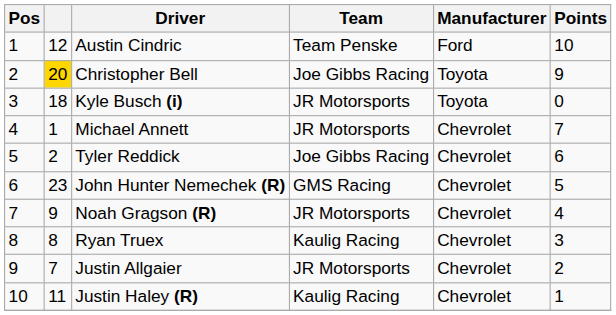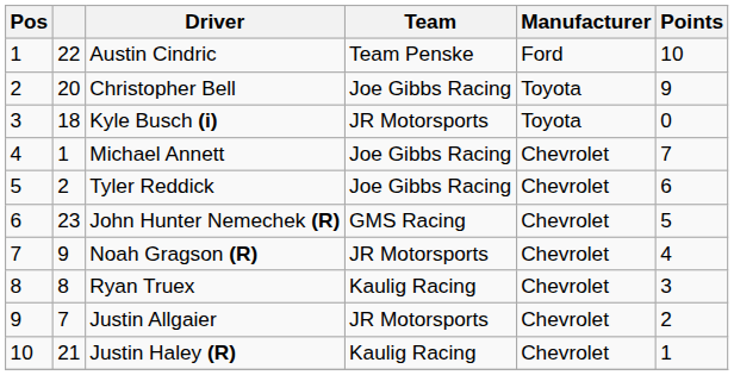 <table class="wikitable" style="font-size:98%">
 <tr>
 <th>Pos</th>
 <th></th>
 <th>Driver</th>
 <th>Team</th>
 <th>Manufacturer</th>
 <th>Points</th>
 </tr>
 <tr>
 <td>1</td>
-<td>12</td>
+<td>22</td>
 <td>Austin Cindric</td>
 <td>Team Penske</td>
 <td>Ford</td>
 <td>10</td>
 </tr>
 <tr>
 <td>2</td>
-<td style="background: gold;">20</td>
+<td>20</td>
 <td>Christopher Bell</td>
 <td>Joe Gibbs Racing</td>
 <td>Toyota</td>
 <td>9</td>
 </tr>
 <tr>
 <td>3</td>
 <td>18</td>
 <td>Kyle Busch <strong>(i)</strong></td>
 <td>JR Motorsports</td>
 <td>Toyota</td>
 <td>0</td>
 </tr>
 <tr>
 <td>4</td>
 <td>1</td>
 <td>Michael Annett</td>
-<td>JR Motorsports</td>
+<td>Joe Gibbs Racing</td>
 <td>Chevrolet</td>
 <td>7</td>
 </tr>
 <tr>
 <td>5</td>
 <td>2</td>
 <td>Tyler Reddick</td>
 <td>Joe Gibbs Racing</td>
 <td>Chevrolet</td>
 <td>6</td>
 </tr>
 <tr>
 <td>6</td>
 <td>23</td>
 <td>John Hunter Nemechek <strong>(R)</strong></td>
 <td>GMS Racing</td>
 <td>Chevrolet</td>
 <td>5</td>
 </tr>
 <tr>
 <td>7</td>
 <td>9</td>
 <td>Noah Gragson <strong>(R)</strong></td>
 <td>JR Motorsports</td>
 <td>Chevrolet</td>
 <td>4</td>
 </tr>
 <tr>
 <td>8</td>
 <td>8</td>
 <td>Ryan Truex</td>
 <td>Kaulig Racing</td>
 <td>Chevrolet</td>
 <td>3</td>
 </tr>
 <tr>
 <td>9</td>
 <td>7</td>
 <td>Justin Allgaier</td>
 <td>JR Motorsports</td>
 <td>Chevrolet</td>
 <td>2</td>
 </tr>
 <tr>
 <td>10</td>
-<td>11</td>
+<td>21</td>
 <td>Justin Haley <strong>(R)</strong></td>
 <td>Kaulig Racing</td>
 <td>Chevrolet</td>
 <td>1</td>
 </tr>
 <tr>
 </tr>
 </table>
